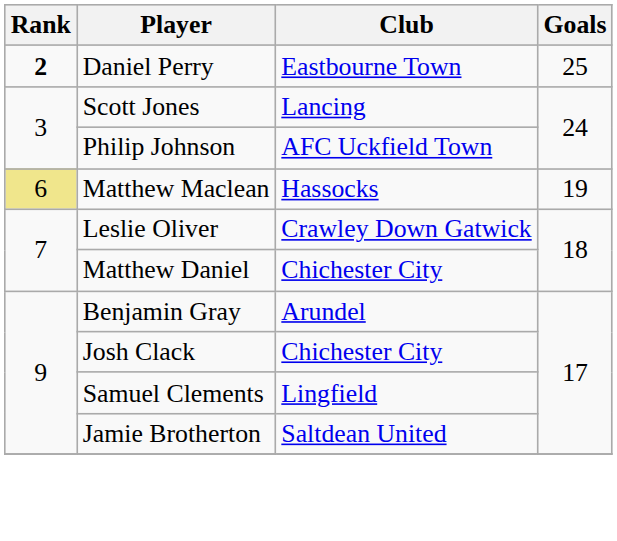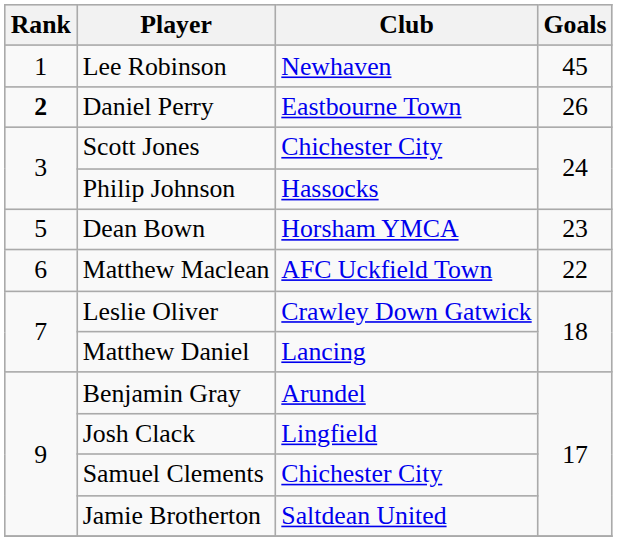 <table class="wikitable" style="text-align:center">
 <tr>
 <th>Rank</th>
 <th>Player</th>
 <th>Club</th>
 <th>Goals</th>
 </tr>
 <tr>
+<td>1</td>
+<td align="left">Lee Robinson</td>
+<td align="left"><a href='#'>Newhaven</a></td>
+<td>45</td>
+</tr>
+<tr>
 <td><strong>2</strong></td>
 <td align="left">Daniel Perry</td>
 <td align="left"><a href='#'>Eastbourne Town</a></td>
-<td>25</td>
+<td>26</td>
 </tr>
 <tr>
 <td rowspan="2">3</td>
 <td align="left">Scott Jones</td>
-<td align="left"><a href='#'>Lancing</a></td>
+<td align="left"><a href='#'>Chichester City</a></td>
 <td rowspan="2">24</td>
 </tr>
 <tr>
 <td align="left">Philip Johnson</td>
-<td align="left"><a href='#'>AFC Uckfield Town</a></td>
+<td align="left"><a href='#'>Hassocks</a></td>
 </tr>
 <tr>
-<td style="background: khaki;">6</td>
+<td>5</td>
+<td align="left">Dean Bown</td>
+<td align="left"><a href='#'>Horsham YMCA</a></td>
+<td>23</td>
+</tr>
+<tr>
+<td>6</td>
 <td align="left">Matthew Maclean</td>
-<td align="left"><a href='#'>Hassocks</a></td>
-<td>19</td>
+<td align="left"><a href='#'>AFC Uckfield Town</a></td>
+<td>22</td>
 </tr>
 <tr>
 <td rowspan="2">7</td>
 <td align="left">Leslie Oliver</td>
 <td align="left"><a href='#'>Crawley Down Gatwick</a></td>
 <td rowspan="2">18</td>
 </tr>
 <tr>
 <td align="left">Matthew Daniel</td>
-<td align="left"><a href='#'>Chichester City</a></td>
+<td align="left"><a href='#'>Lancing</a></td>
 </tr>
 <tr>
 <td rowspan="4">9</td>
 <td align="left">Benjamin Gray</td>
 <td align="left"><a href='#'>Arundel</a></td>
 <td rowspan="4">17</td>
 </tr>
 <tr>
 <td align="left">Josh Clack</td>
-<td align="left"><a href='#'>Chichester City</a></td>
+<td align="left"><a href='#'>Lingfield</a></td>
 </tr>
 <tr>
 <td align="left">Samuel Clements</td>
-<td align="left"><a href='#'>Lingfield</a></td>
+<td align="left"><a href='#'>Chichester City</a></td>
 </tr>
 <tr>
 <td align="left">Jamie Brotherton</td>
 <td align="left"><a href='#'>Saltdean United</a></td>
 </tr>
 <tr>
 </tr>
 </table>
